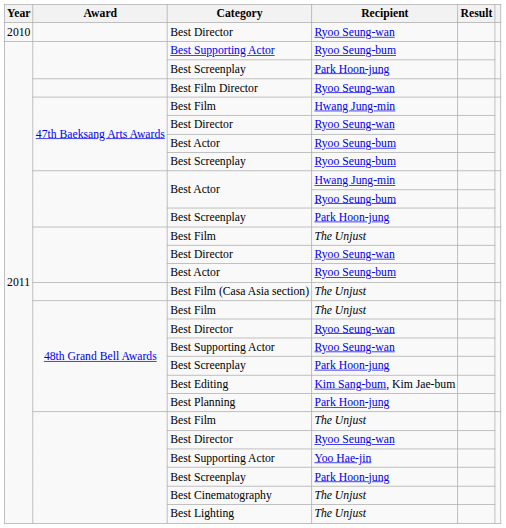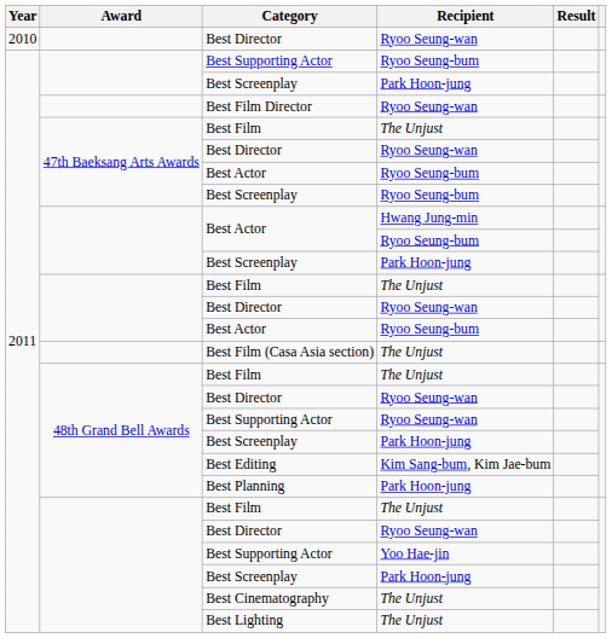 <table class="wikitable">
 <tr>
 <th>Year</th>
 <th>Award</th>
 <th>Category</th>
 <th>Recipient</th>
 <th>Result</th>
 <th></th>
 </tr>
 <tr>
 <td>2010</td>
 <td></td>
 <td>Best Director</td>
 <td><a href='#'>Ryoo Seung-wan</a></td>
 <td></td>
 <td></td>
 </tr>
 <tr>
 <td rowspan="26">2011</td>
 <td rowspan=2></td>
 <td><a href='#'>Best Supporting Actor</a></td>
 <td><a href='#'>Ryoo Seung-bum</a></td>
 <td></td>
 <td rowspan="2"></td>
 </tr>
 <tr>
 <td>Best Screenplay</td>
 <td><a href='#'>Park Hoon-jung</a></td>
 <td></td>
 </tr>
 <tr>
 <td></td>
 <td>Best Film Director</td>
 <td><a href='#'>Ryoo Seung-wan</a></td>
 <td></td>
 <td></td>
 </tr>
 <tr>
 <td rowspan=4 style="text-align:center;"><a href='#'>47th Baeksang Arts Awards</a></td>
 <td>Best Film</td>
-<td><a href='#'>Hwang Jung-min</a></td>
+<td><em>The Unjust</em></td>
 <td></td>
 <td rowspan="4"></td>
 </tr>
 <tr>
 <td>Best Director</td>
 <td><a href='#'>Ryoo Seung-wan</a></td>
 <td></td>
 </tr>
 <tr>
 <td>Best Actor</td>
 <td><a href='#'>Ryoo Seung-bum</a></td>
 <td></td>
 </tr>
 <tr>
 <td>Best Screenplay</td>
 <td><a href='#'>Ryoo Seung-bum</a></td>
 <td></td>
 </tr>
 <tr>
 <td rowspan=3></td>
 <td rowspan="2">Best Actor</td>
 <td><a href='#'>Hwang Jung-min</a></td>
 <td></td>
 <td rowspan="3"></td>
 </tr>
 <tr>
 <td><a href='#'>Ryoo Seung-bum</a></td>
 <td></td>
 </tr>
 <tr>
 <td>Best Screenplay</td>
 <td><a href='#'>Park Hoon-jung</a></td>
 <td></td>
 </tr>
 <tr>
 <td rowspan=3></td>
 <td>Best Film</td>
 <td><em>The Unjust</em></td>
 <td></td>
 <td rowspan="3"></td>
 </tr>
 <tr>
 <td>Best Director</td>
 <td><a href='#'>Ryoo Seung-wan</a></td>
 <td></td>
 </tr>
 <tr>
 <td>Best Actor</td>
 <td><a href='#'>Ryoo Seung-bum</a></td>
 <td></td>
 </tr>
 <tr>
 <td></td>
 <td>Best Film (Casa Asia section)</td>
 <td><em>The Unjust</em></td>
 <td></td>
 <td></td>
 </tr>
 <tr>
 <td rowspan=6 style="text-align:center;"><a href='#'>48th Grand Bell Awards</a></td>
 <td>Best Film</td>
 <td><em>The Unjust</em></td>
 <td></td>
 <td rowspan="6"></td>
 </tr>
 <tr>
 <td>Best Director</td>
 <td><a href='#'>Ryoo Seung-wan</a></td>
 <td></td>
 </tr>
 <tr>
 <td>Best Supporting Actor</td>
 <td><a href='#'>Ryoo Seung-wan</a></td>
 <td></td>
 </tr>
 <tr>
 <td>Best Screenplay</td>
 <td><a href='#'>Park Hoon-jung</a></td>
 <td></td>
 </tr>
 <tr>
 <td>Best Editing</td>
 <td><a href='#'>Kim Sang-bum</a>, Kim Jae-bum</td>
 <td></td>
 </tr>
 <tr>
 <td>Best Planning</td>
 <td><a href='#'>Park Hoon-jung</a></td>
 <td></td>
 </tr>
 <tr>
 <td rowspan=6></td>
 <td>Best Film</td>
 <td><em>The Unjust</em></td>
 <td></td>
 <td rowspan="6"></td>
 </tr>
 <tr>
 <td>Best Director</td>
 <td><a href='#'>Ryoo Seung-wan</a></td>
 <td></td>
 </tr>
 <tr>
 <td>Best Supporting Actor</td>
 <td><a href='#'>Yoo Hae-jin</a></td>
 <td></td>
 </tr>
 <tr>
 <td>Best Screenplay</td>
 <td><a href='#'>Park Hoon-jung</a></td>
 <td></td>
 </tr>
 <tr>
 <td>Best Cinematography</td>
 <td><em>The Unjust</em></td>
 <td></td>
 </tr>
 <tr>
 <td>Best Lighting</td>
 <td><em>The Unjust</em></td>
 <td></td>
 </tr>
 </table>
